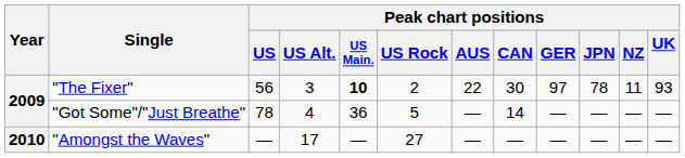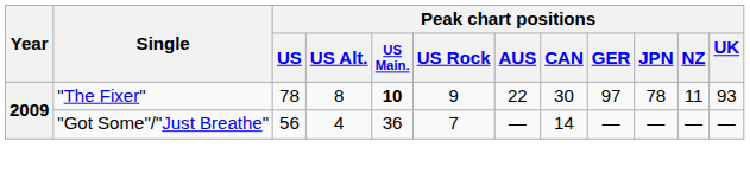 <table class="wikitable">
 <tr>
 <th scope="col" rowspan="2">Year</th>
 <th scope="col" rowspan="2">Single</th>
 <th scope="col" colspan="10">Peak chart positions</th>
 </tr>
 <tr>
 <th scope="col"><a href='#'>US</a><br></th>
 <th scope="col"><a href='#'>US Alt.</a><br></th>
 <th style="width:2.5em;font-size:75%"><a href='#'>US Main.</a><br></th>
 <th scope="col"><a href='#'>US Rock</a><br></th>
 <th scope="col"><a href='#'>AUS</a><br></th>
 <th scope="col"><a href='#'>CAN</a><br></th>
 <th scope="col"><a href='#'>GER</a><br></th>
 <th scope="col"><a href='#'>JPN</a><br></th>
 <th scope="col"><a href='#'>NZ</a><br></th>
 <th scope="col"><a href='#'>UK</a><br><br></th>
 </tr>
 <tr>
 <th scope="row" rowspan="2">2009</th>
 <td>"<a href='#'>The Fixer</a>"</td>
-<td style="text-align:center;">56</td>
-<td style="text-align:center;">3</td>
+<td style="text-align:center;">78</td>
+<td style="text-align:center;">8</td>
 <td style="text-align:center;"><strong>10</strong></td>
-<td style="text-align:center;">2</td>
+<td style="text-align:center;">9</td>
 <td style="text-align:center;">22</td>
 <td style="text-align:center;">30</td>
 <td style="text-align:center;">97</td>
 <td style="text-align:center;">78</td>
 <td style="text-align:center;">11</td>
 <td style="text-align:center;">93</td>
 </tr>
 <tr>
 <td>"Got Some"/"<a href='#'>Just Breathe</a>"</td>
-<td style="text-align:center;">78</td>
+<td style="text-align:center;">56</td>
 <td style="text-align:center;">4</td>
 <td style="text-align:center;">36</td>
-<td style="text-align:center;">5</td>
+<td style="text-align:center;">7</td>
 <td style="text-align:center;">—</td>
 <td style="text-align:center;">14</td>
 <td style="text-align:center;">—</td>
 <td style="text-align:center;">—</td>
 <td style="text-align:center;">—</td>
 <td style="text-align:center;">—</td>
 </tr>
-<tr>
-<th scope="row">2010</th>
-<td>"<a href='#'>Amongst the Waves</a>"</td>
-<td style="text-align:center;">—</td>
-<td style="text-align:center;">17</td>
-<td style="text-align:center;">—</td>
-<td style="text-align:center;">27</td>
-<td style="text-align:center;">—</td>
-<td style="text-align:center;">—</td>
-<td style="text-align:center;">—</td>
-<td style="text-align:center;">—</td>
-<td style="text-align:center;">—</td>
-<td style="text-align:center;">—</td>
-</tr>
 </table>
